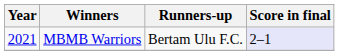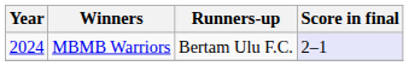 <table class=wikitable>
 <tr>
 <th>Year</th>
 <th>Winners</th>
 <th>Runners-up</th>
 <th>Score in final</th>
 </tr>
 <tr>
-<td><a href='#'>2021</a></td>
+<td><a href='#'>2024</a></td>
 <td><a href='#'>MBMB Warriors</a></td>
 <td>Bertam Ulu F.C.</td>
 <td style="background: lavender;">2–1</td>
 </tr>
 <tr>
 </tr>
 </table>
